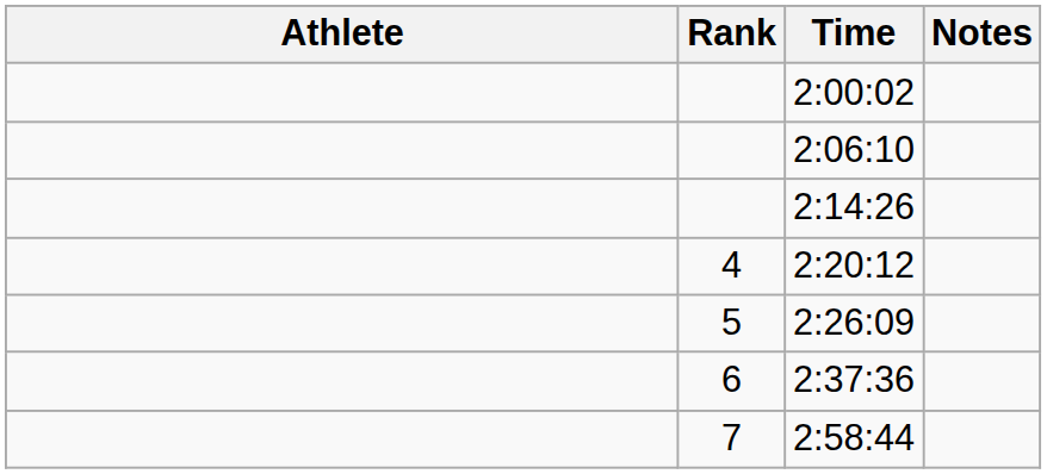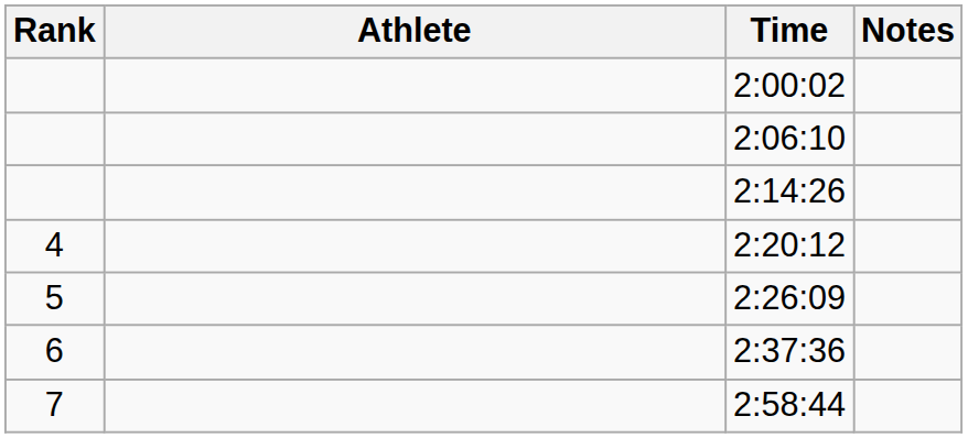 <table class="wikitable" style="text-align:center">
 <tr>
+<th>Rank</th>
 <th Style="width:18em">Athlete</th>
-<th>Rank</th>
 <th>Time</th>
 <th>Notes</th>
 </tr>
 <tr>
+<td></td>
 <td style="text-align:left"></td>
-<td></td>
 <td>2:00:02</td>
 <td></td>
 </tr>
 <tr>
+<td></td>
 <td style="text-align:left"></td>
-<td></td>
 <td>2:06:10</td>
 <td></td>
 </tr>
 <tr>
+<td></td>
 <td style="text-align:left"></td>
-<td></td>
 <td>2:14:26</td>
 <td></td>
 </tr>
 <tr>
+<td>4</td>
 <td style="text-align:left"></td>
-<td>4</td>
 <td>2:20:12</td>
 <td></td>
 </tr>
 <tr>
+<td>5</td>
 <td style="text-align:left"></td>
-<td>5</td>
 <td>2:26:09</td>
 <td></td>
 </tr>
 <tr>
+<td>6</td>
 <td style="text-align:left"></td>
-<td>6</td>
 <td>2:37:36</td>
 <td></td>
 </tr>
 <tr>
+<td>7</td>
 <td style="text-align:left"></td>
-<td>7</td>
 <td>2:58:44</td>
 <td></td>
 </tr>
 </table>
